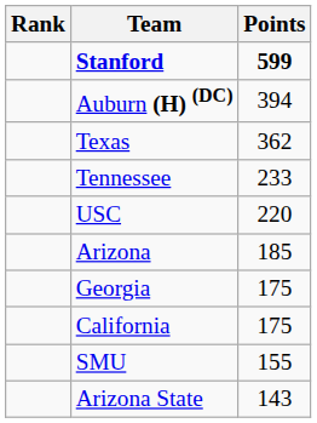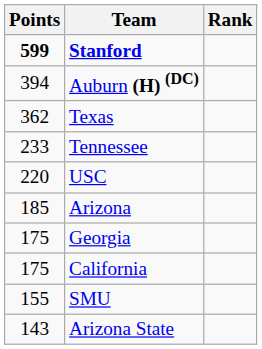 <table class="wikitable sortable" style="text-align:center">
 <tr>
+<th>Points</th>
+<th>Team</th>
 <th>Rank</th>
-<th>Team</th>
-<th>Points</th>
 </tr>
 <tr>
+<td><strong>599</strong></td>
+<td align=left><strong><a href='#'>Stanford</a></strong></td>
 <td></td>
-<td align=left><strong><a href='#'>Stanford</a></strong></td>
-<td><strong>599</strong></td>
 </tr>
 <tr>
+<td>394</td>
+<td align=left><a href='#'>Auburn</a>  <strong>(H)</strong>  <sup><strong>(DC)</strong></sup></td>
 <td></td>
-<td align=left><a href='#'>Auburn</a>  <strong>(H)</strong>  <sup><strong>(DC)</strong></sup></td>
-<td>394</td>
 </tr>
 <tr>
+<td>362</td>
+<td align=left><a href='#'>Texas</a></td>
 <td></td>
-<td align=left><a href='#'>Texas</a></td>
-<td>362</td>
 </tr>
 <tr>
+<td>233</td>
+<td align=left><a href='#'>Tennessee</a></td>
 <td></td>
-<td align=left><a href='#'>Tennessee</a></td>
-<td>233</td>
 </tr>
 <tr>
+<td>220</td>
+<td align=left><a href='#'>USC</a></td>
 <td></td>
-<td align=left><a href='#'>USC</a></td>
-<td>220</td>
 </tr>
 <tr>
+<td>185</td>
+<td align=left><a href='#'>Arizona</a></td>
 <td></td>
-<td align=left><a href='#'>Arizona</a></td>
-<td>185</td>
 </tr>
 <tr>
+<td>175</td>
+<td align=left><a href='#'>Georgia</a></td>
 <td></td>
-<td align=left><a href='#'>Georgia</a></td>
-<td>175</td>
 </tr>
 <tr>
+<td>175</td>
+<td align=left><a href='#'>California</a></td>
 <td></td>
-<td align=left><a href='#'>California</a></td>
-<td>175</td>
 </tr>
 <tr>
+<td>155</td>
+<td align=left><a href='#'>SMU</a></td>
 <td></td>
-<td align=left><a href='#'>SMU</a></td>
-<td>155</td>
 </tr>
 <tr>
+<td>143</td>
+<td align=left><a href='#'>Arizona State</a></td>
 <td></td>
-<td align=left><a href='#'>Arizona State</a></td>
-<td>143</td>
 </tr>
 </table>
